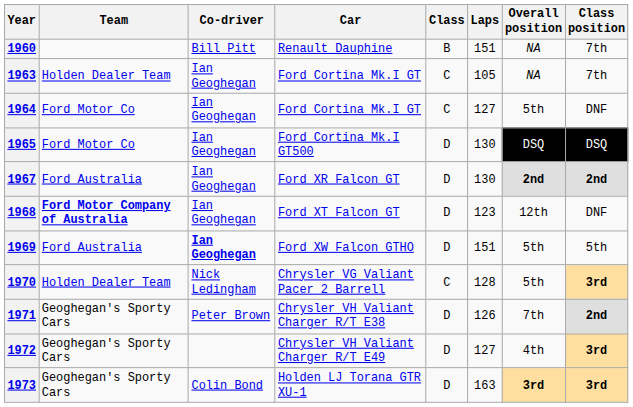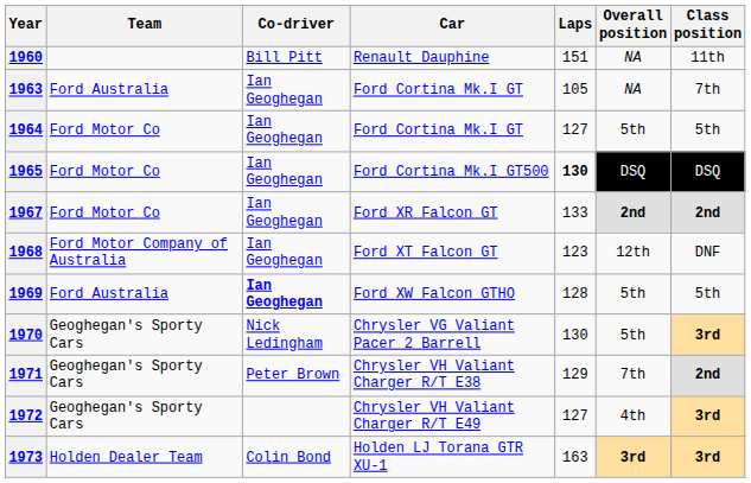 <table class="wikitable" style="font-size:90%">
 <tr>
 <th>Year</th>
 <th>Team</th>
 <th>Co-driver</th>
 <th>Car</th>
-<th>Class</th>
 <th>Laps</th>
 <th>Overall<br>position</th>
 <th>Class<br>position</th>
 </tr>
 <tr align="center">
 <th><a href='#'>1960</a></th>
 <td align="left"></td>
 <td align="left"> <a href='#'>Bill Pitt</a></td>
 <td align="left"><a href='#'>Renault Dauphine</a></td>
-<td>B</td>
 <td>151</td>
 <td><em>NA</em></td>
-<td>7th</td>
+<td>11th</td>
 </tr>
 <tr align="center">
 <th><a href='#'>1963</a></th>
-<td align="left"> <a href='#'>Holden Dealer Team</a></td>
+<td align="left"> <a href='#'>Ford Australia</a></td>
 <td align="left"> <a href='#'>Ian Geoghegan</a></td>
 <td align="left"><a href='#'>Ford Cortina Mk.I GT</a></td>
-<td>C</td>
 <td>105</td>
 <td><em>NA</em></td>
 <td>7th</td>
 </tr>
 <tr align="center">
 <th><a href='#'>1964</a></th>
 <td align="left"> <a href='#'>Ford Motor Co</a></td>
 <td align="left"> <a href='#'>Ian Geoghegan</a></td>
 <td align="left"><a href='#'>Ford Cortina Mk.I GT</a></td>
-<td>C</td>
 <td>127</td>
 <td>5th</td>
-<td>DNF</td>
+<td>5th</td>
 </tr>
 <tr align="center">
 <th><a href='#'>1965</a></th>
 <td align="left"> <a href='#'>Ford Motor Co</a></td>
 <td align="left"> <a href='#'>Ian Geoghegan</a></td>
 <td align="left"><a href='#'>Ford Cortina Mk.I GT500</a></td>
-<td>D</td>
-<td>130</td>
+<td><strong>130</strong></td>
 <td style="background:#000000; color:white">DSQ</td>
 <td style="background:#000000; color:white">DSQ</td>
 </tr>
 <tr align="center">
 <th><a href='#'>1967</a></th>
-<td align="left"> <a href='#'>Ford Australia</a></td>
+<td align="left"> <a href='#'>Ford Motor Co</a></td>
 <td align="left"> <a href='#'>Ian Geoghegan</a></td>
 <td align="left"><a href='#'>Ford XR Falcon GT</a></td>
-<td>D</td>
-<td>130</td>
+<td>133</td>
 <td style="background:#dfdfdf;"><strong>2nd</strong></td>
 <td style="background:#dfdfdf;"><strong>2nd</strong></td>
 </tr>
 <tr align="center">
 <th><a href='#'>1968</a></th>
-<td align="left"><strong> <a href='#'>Ford Motor Company of Australia</a></strong></td>
+<td align="left"> <a href='#'>Ford Motor Company of Australia</a></td>
 <td align="left"> <a href='#'>Ian Geoghegan</a></td>
 <td align="left"><a href='#'>Ford XT Falcon GT</a></td>
-<td>D</td>
 <td>123</td>
 <td>12th</td>
 <td>DNF</td>
 </tr>
 <tr align="center">
 <th><a href='#'>1969</a></th>
 <td align="left"> <a href='#'>Ford Australia</a></td>
 <td align="left"><strong> <a href='#'>Ian Geoghegan</a></strong></td>
 <td align="left"><a href='#'>Ford XW Falcon GTHO</a></td>
-<td>D</td>
-<td>151</td>
+<td>128</td>
 <td>5th</td>
 <td>5th</td>
 </tr>
 <tr align="center">
 <th><a href='#'>1970</a></th>
-<td align="left"> <a href='#'>Holden Dealer Team</a></td>
+<td align="left"> Geoghegan's Sporty Cars</td>
 <td align="left"> <a href='#'>Nick Ledingham</a></td>
 <td align="left"><a href='#'>Chrysler VG Valiant Pacer 2 Barrell</a></td>
-<td>C</td>
-<td>128</td>
+<td>130</td>
 <td>5th</td>
 <td style="background:#ffdf9f;"><strong>3rd</strong></td>
 </tr>
 <tr align="center">
 <th><a href='#'>1971</a></th>
 <td align="left"> Geoghegan's Sporty Cars</td>
 <td align="left"> <a href='#'>Peter Brown</a></td>
 <td align="left"><a href='#'>Chrysler VH Valiant Charger R/T E38</a></td>
-<td>D</td>
-<td>126</td>
+<td>129</td>
 <td>7th</td>
 <td style="background:#dfdfdf;"><strong>2nd</strong></td>
 </tr>
 <tr align="center">
 <th><a href='#'>1972</a></th>
 <td align="left"> Geoghegan's Sporty Cars</td>
 <td align="left"></td>
 <td align="left"><a href='#'>Chrysler VH Valiant Charger R/T E49</a></td>
-<td>D</td>
 <td>127</td>
 <td>4th</td>
 <td style="background:#ffdf9f;"><strong>3rd</strong></td>
 </tr>
 <tr align="center">
 <th><a href='#'>1973</a></th>
-<td align="left"> Geoghegan's Sporty Cars</td>
+<td align="left"> <a href='#'>Holden Dealer Team</a></td>
 <td align="left"> <a href='#'>Colin Bond</a></td>
 <td align="left"><a href='#'>Holden LJ Torana GTR XU-1</a></td>
-<td>D</td>
 <td>163</td>
 <td style="background:#ffdf9f;"><strong>3rd</strong></td>
 <td style="background:#ffdf9f;"><strong>3rd</strong></td>
 </tr>
 </table>
